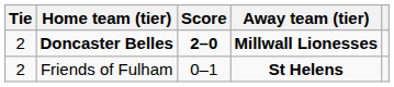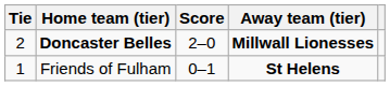 <table class="wikitable" style="text-align:center; font-size:85%">
 <tr>
 <th>Tie</th>
 <th>Home team (tier)</th>
 <th>Score</th>
 <th>Away team (tier)</th>
 <th></th>
 </tr>
 <tr>
 <td align="center">2</td>
 <td><strong>Doncaster Belles</strong></td>
-<td align="center"><strong>2–0</strong></td>
+<td align="center">2–0</td>
 <td><strong>Millwall Lionesses</strong></td>
 <td></td>
 </tr>
 <tr>
-<td align="center">2</td>
+<td align="center">1</td>
 <td>Friends of Fulham</td>
 <td align="center">0–1</td>
 <td><strong>St Helens</strong></td>
 <td></td>
 </tr>
 </table>
